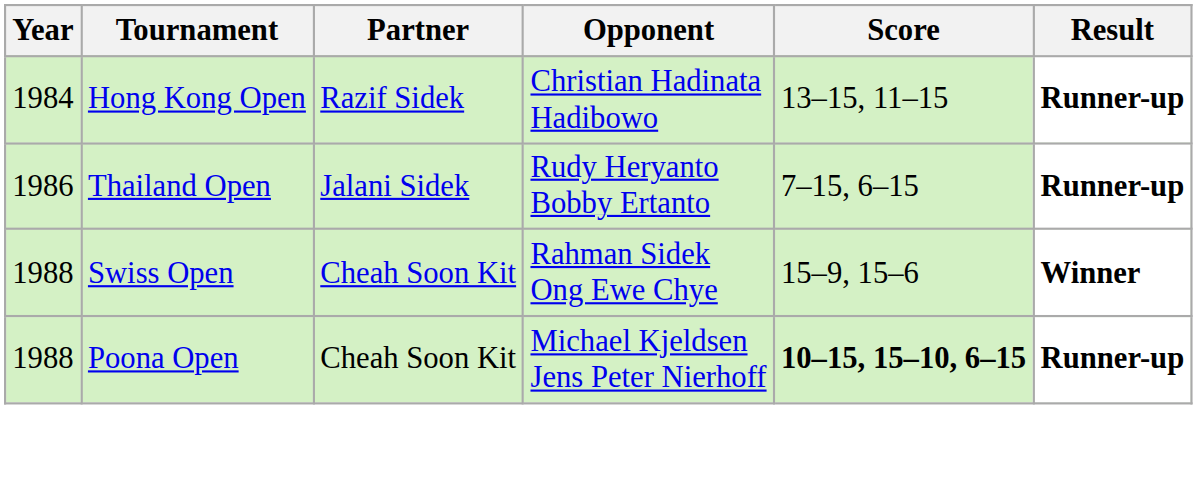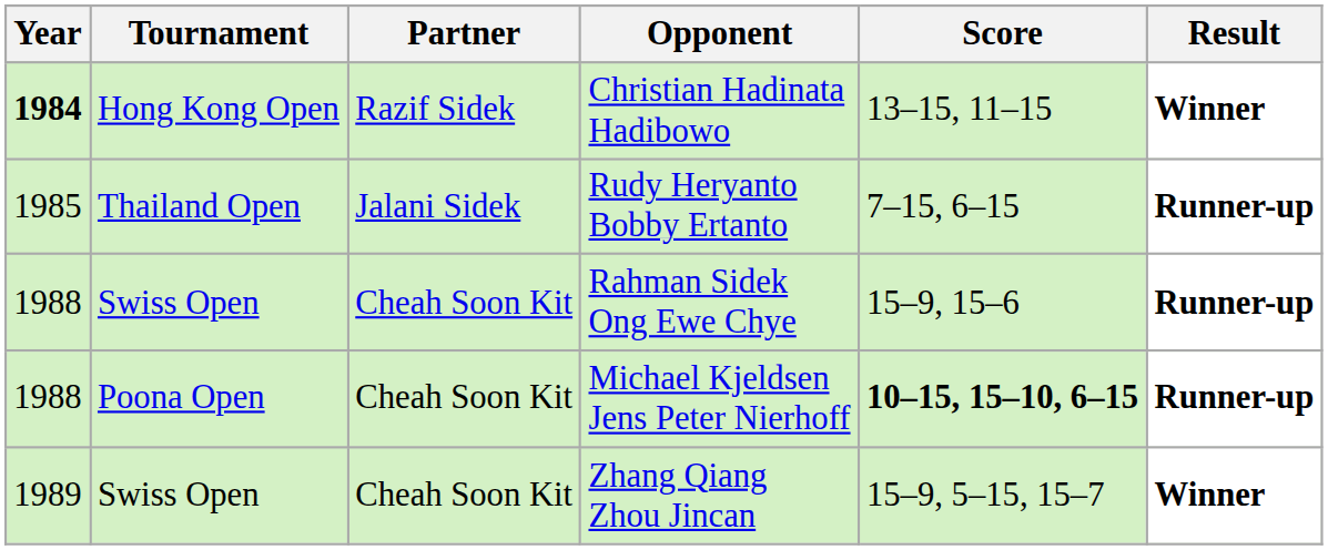 <table class="sortable wikitable" style="font-size: 90%;">
 <tr>
 <th>Year</th>
 <th>Tournament</th>
 <th>Partner</th>
 <th>Opponent</th>
 <th>Score</th>
 <th>Result</th>
 </tr>
 <tr style="background:#D4F1C5">
-<td align="center">1984</td>
+<td align="center"><strong>1984</strong></td>
 <td><a href='#'>Hong Kong Open</a></td>
 <td> <a href='#'>Razif Sidek</a></td>
 <td> <a href='#'>Christian Hadinata</a><br> <a href='#'>Hadibowo</a></td>
 <td>13–15, 11–15</td>
-<td style="text-align:left; background:white"> <strong>Runner-up</strong></td>
+<td style="text-align:left; background:white"> <strong>Winner</strong></td>
 </tr>
 <tr style="background:#D4F1C5">
-<td align="center">1986</td>
+<td align="center">1985</td>
 <td><a href='#'>Thailand Open</a></td>
 <td> <a href='#'>Jalani Sidek</a></td>
 <td> <a href='#'>Rudy Heryanto</a><br> <a href='#'>Bobby Ertanto</a></td>
 <td>7–15, 6–15</td>
 <td style="text-align:left; background:white"> <strong>Runner-up</strong></td>
 </tr>
 <tr style="background:#D4F1C5">
 <td align="center">1988</td>
 <td><a href='#'>Swiss Open</a></td>
 <td> <a href='#'>Cheah Soon Kit</a></td>
 <td> <a href='#'>Rahman Sidek</a><br> <a href='#'>Ong Ewe Chye</a></td>
 <td>15–9, 15–6</td>
-<td style="text-align:left; background:white"> <strong>Winner</strong></td>
+<td style="text-align:left; background:white"> <strong>Runner-up</strong></td>
 </tr>
 <tr style="background:#D4F1C5">
 <td align="center">1988</td>
 <td><a href='#'>Poona Open</a></td>
 <td> Cheah Soon Kit</td>
 <td> <a href='#'>Michael Kjeldsen</a><br> <a href='#'>Jens Peter Nierhoff</a></td>
 <td><strong>10–15, 15–10, 6–15</strong></td>
 <td style="text-align:left; background:white"> <strong>Runner-up</strong></td>
 </tr>
+<tr style="background:#D4F1C5">
+<td align="center">1989</td>
+<td>Swiss Open</td>
+<td> Cheah Soon Kit</td>
+<td> <a href='#'>Zhang Qiang</a><br> <a href='#'>Zhou Jincan</a></td>
+<td>15–9, 5–15, 15–7</td>
+<td style="text-align:left; background:white"> <strong>Winner</strong></td>
+</tr>
 </table>
